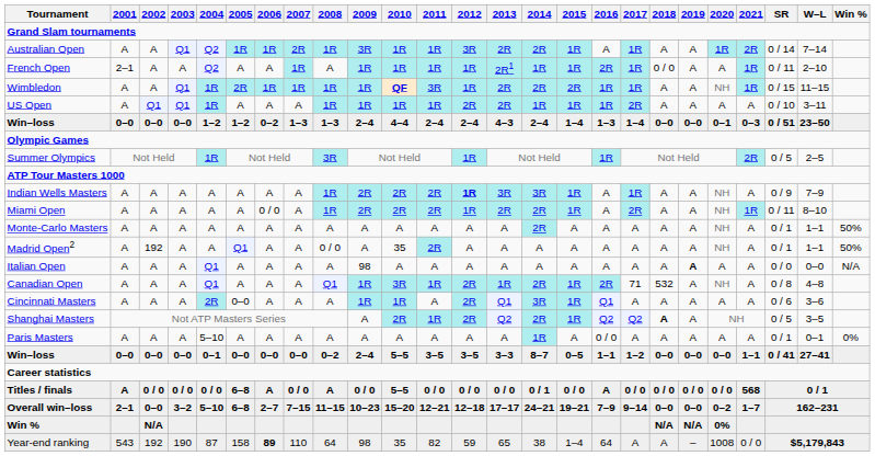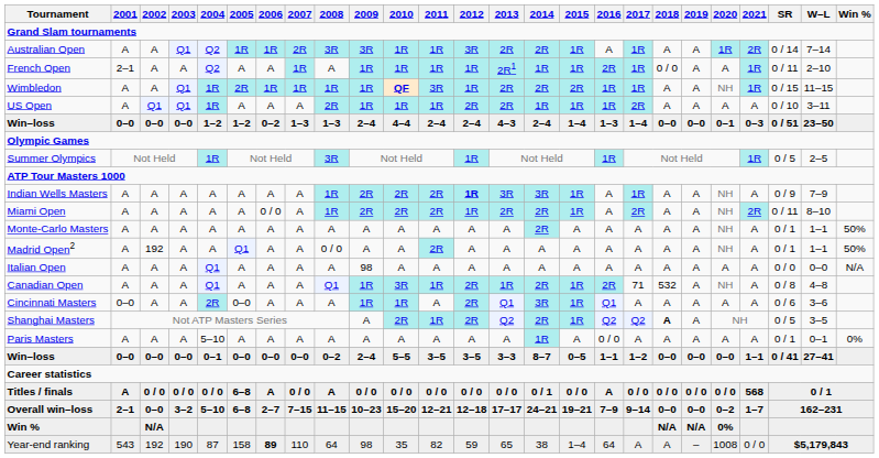 <table class="wikitable nowrap" style=text-align:center;font-size:96%>
 <tr>
 <th>Tournament</th>
 <th><a href='#'>2001</a></th>
 <th><a href='#'>2002</a></th>
 <th><a href='#'>2003</a></th>
 <th><a href='#'>2004</a></th>
 <th><a href='#'>2005</a></th>
 <th><a href='#'>2006</a></th>
 <th><a href='#'>2007</a></th>
 <th><a href='#'>2008</a></th>
 <th><a href='#'>2009</a></th>
 <th><a href='#'>2010</a></th>
 <th><a href='#'>2011</a></th>
 <th><a href='#'>2012</a></th>
 <th><a href='#'>2013</a></th>
 <th><a href='#'>2014</a></th>
 <th><a href='#'>2015</a></th>
 <th><a href='#'>2016</a></th>
 <th><a href='#'>2017</a></th>
 <th><a href='#'>2018</a></th>
 <th><a href='#'>2019</a></th>
 <th><a href='#'>2020</a></th>
 <th><a href='#'>2021</a></th>
 <th>SR</th>
 <th>W–L</th>
 <th>Win %</th>
 </tr>
 <tr>
 <td colspan=25 align=left><strong><a href='#'>Grand Slam tournaments</a></strong></td>
 </tr>
 <tr>
 <td align=left><a href='#'>Australian Open</a></td>
 <td>A</td>
 <td>A</td>
 <td bgcolor=ecf2ff><a href='#'>Q1</a></td>
 <td bgcolor=ecf2ff><a href='#'>Q2</a></td>
 <td bgcolor=afeeee><a href='#'>1R</a></td>
 <td bgcolor=afeeee><a href='#'>1R</a></td>
 <td bgcolor=afeeee><a href='#'>2R</a></td>
-<td bgcolor=afeeee><a href='#'>1R</a></td>
+<td bgcolor=afeeee><a href='#'>3R</a></td>
 <td bgcolor=afeeee><a href='#'>3R</a></td>
 <td bgcolor=afeeee><a href='#'>1R</a></td>
 <td bgcolor=afeeee><a href='#'>1R</a></td>
 <td bgcolor=afeeee><a href='#'>3R</a></td>
 <td bgcolor=afeeee><a href='#'>2R</a></td>
 <td bgcolor=afeeee><a href='#'>2R</a></td>
 <td bgcolor=afeeee><a href='#'>1R</a></td>
 <td>A</td>
 <td bgcolor=afeeee><a href='#'>1R</a></td>
 <td>A</td>
 <td>A</td>
 <td bgcolor=afeeee><a href='#'>1R</a></td>
 <td bgcolor=afeeee><a href='#'>2R</a></td>
 <td>0 / 14</td>
 <td>7–14</td>
 <td></td>
 </tr>
 <tr>
 <td align=left><a href='#'>French Open</a></td>
 <td>2–1</td>
 <td>A</td>
 <td>A</td>
 <td bgcolor=ecf2ff><a href='#'>Q2</a></td>
 <td>A</td>
 <td>A</td>
 <td bgcolor=afeeee><a href='#'>1R</a></td>
 <td>A</td>
 <td bgcolor=afeeee><a href='#'>1R</a></td>
 <td bgcolor=afeeee><a href='#'>1R</a></td>
 <td bgcolor=afeeee><a href='#'>1R</a></td>
 <td bgcolor=afeeee><a href='#'>1R</a></td>
 <td bgcolor=afeeee><a href='#'>2R<sup>1</sup></a></td>
 <td bgcolor=afeeee><a href='#'>1R</a></td>
 <td bgcolor=afeeee><a href='#'>1R</a></td>
 <td bgcolor=afeeee><a href='#'>2R</a></td>
 <td bgcolor=afeeee><a href='#'>1R</a></td>
 <td>0 / 0</td>
 <td>A</td>
 <td>A</td>
 <td bgcolor=afeeee><a href='#'>1R</a></td>
 <td>0 / 11</td>
 <td>2–10</td>
 <td></td>
 </tr>
 <tr>
 <td align=left><a href='#'>Wimbledon</a></td>
 <td>A</td>
 <td>A</td>
 <td bgcolor=ecf2ff><a href='#'>Q1</a></td>
 <td bgcolor=afeeee><a href='#'>1R</a></td>
 <td bgcolor=afeeee><a href='#'>2R</a></td>
 <td bgcolor=afeeee><a href='#'>1R</a></td>
 <td bgcolor=afeeee><a href='#'>1R</a></td>
 <td bgcolor=afeeee><a href='#'>1R</a></td>
 <td bgcolor=afeeee><a href='#'>1R</a></td>
 <td bgcolor=ffebcd><strong><a href='#'>QF</a></strong></td>
 <td bgcolor=afeeee><a href='#'>3R</a></td>
 <td bgcolor=afeeee><a href='#'>1R</a></td>
 <td bgcolor=afeeee><a href='#'>2R</a></td>
 <td bgcolor=afeeee><a href='#'>2R</a></td>
 <td bgcolor=afeeee><a href='#'>2R</a></td>
 <td bgcolor=afeeee><a href='#'>1R</a></td>
 <td bgcolor=afeeee><a href='#'>1R</a></td>
 <td>A</td>
 <td>A</td>
 <td style=color:#767676>NH</td>
 <td bgcolor=afeeee><a href='#'>1R</a></td>
 <td>0 / 15</td>
 <td>11–15</td>
 <td></td>
 </tr>
 <tr>
 <td align=left><a href='#'>US Open</a></td>
 <td>A</td>
 <td bgcolor=ecf2ff><a href='#'>Q1</a></td>
 <td bgcolor=ecf2ff><a href='#'>Q1</a></td>
 <td bgcolor=afeeee><a href='#'>1R</a></td>
 <td>A</td>
 <td>A</td>
 <td>A</td>
-<td bgcolor=afeeee><a href='#'>1R</a></td>
+<td bgcolor=afeeee><a href='#'>2R</a></td>
 <td bgcolor=afeeee><a href='#'>1R</a></td>
 <td bgcolor=afeeee><a href='#'>1R</a></td>
 <td bgcolor=afeeee><a href='#'>1R</a></td>
 <td bgcolor=afeeee><a href='#'>2R</a></td>
 <td bgcolor=afeeee><a href='#'>2R</a></td>
 <td bgcolor=afeeee><a href='#'>1R</a></td>
 <td bgcolor=afeeee><a href='#'>1R</a></td>
 <td bgcolor=afeeee><a href='#'>1R</a></td>
 <td bgcolor=afeeee><a href='#'>2R</a></td>
 <td>A</td>
 <td>A</td>
 <td>A</td>
 <td>A</td>
 <td>0 / 10</td>
 <td>3–11</td>
 <td></td>
 </tr>
 <tr style=font-weight:bold;background:#efefef>
 <td style=text-align:left>Win–loss</td>
 <td>0–0</td>
 <td>0–0</td>
 <td>0–0</td>
 <td>1–2</td>
 <td>1–2</td>
 <td>0–2</td>
 <td>1–3</td>
 <td>1–3</td>
 <td>2–4</td>
 <td>4–4</td>
 <td>2–4</td>
 <td>2–4</td>
 <td>4–3</td>
 <td>2–4</td>
 <td>1–4</td>
 <td>1–3</td>
 <td>1–4</td>
 <td>0–0</td>
 <td>0–0</td>
 <td>0–1</td>
 <td>0–3</td>
 <td>0 / 51</td>
 <td>23–50</td>
 <td></td>
 </tr>
 <tr>
 <td colspan=25 align=left><strong><a href='#'>Olympic Games</a></strong></td>
 </tr>
 <tr>
 <td align=left><a href='#'>Summer Olympics</a></td>
 <td colspan=3 style=color:#767676>Not Held</td>
 <td bgcolor=afeeee><a href='#'>1R</a></td>
 <td colspan=3 style=color:#767676>Not Held</td>
 <td bgcolor=afeeee><a href='#'>3R</a></td>
 <td colspan=3 style=color:#767676>Not Held</td>
 <td bgcolor=afeeee><a href='#'>1R</a></td>
 <td colspan=3 style=color:#767676>Not Held</td>
 <td bgcolor=afeeee><a href='#'>1R</a></td>
 <td colspan=4 style=color:#767676>Not Held</td>
-<td bgcolor=afeeee><a href='#'>2R</a></td>
+<td bgcolor=afeeee><a href='#'>1R</a></td>
 <td>0 / 5</td>
 <td>2–5</td>
 <td></td>
 </tr>
 <tr>
 <td colspan=25 align=left><strong><a href='#'>ATP Tour Masters 1000</a></strong></td>
 </tr>
 <tr>
 <td align=left><a href='#'>Indian Wells Masters</a></td>
 <td>A</td>
 <td>A</td>
 <td>A</td>
 <td>A</td>
 <td>A</td>
 <td>A</td>
 <td>A</td>
 <td bgcolor=afeeee><a href='#'>1R</a></td>
 <td bgcolor=afeeee><a href='#'>2R</a></td>
 <td bgcolor=afeeee><a href='#'>2R</a></td>
 <td bgcolor=afeeee><a href='#'>2R</a></td>
 <td bgcolor=afeeee><strong><a href='#'>1R</a></strong></td>
 <td bgcolor=afeeee><a href='#'>3R</a></td>
 <td bgcolor=afeeee><a href='#'>3R</a></td>
 <td bgcolor=afeeee><a href='#'>1R</a></td>
 <td>A</td>
 <td bgcolor=afeeee><a href='#'>1R</a></td>
 <td>A</td>
 <td>A</td>
 <td style=color:#767676>NH</td>
 <td>A</td>
 <td>0 / 9</td>
 <td>7–9</td>
 <td></td>
 </tr>
 <tr>
 <td align=left><a href='#'>Miami Open</a></td>
 <td>A</td>
 <td>A</td>
 <td>A</td>
 <td>A</td>
 <td>A</td>
 <td>0 / 0</td>
 <td>A</td>
 <td bgcolor=afeeee><a href='#'>1R</a></td>
 <td bgcolor=afeeee><a href='#'>2R</a></td>
 <td bgcolor=afeeee><a href='#'>2R</a></td>
 <td bgcolor=afeeee><a href='#'>2R</a></td>
 <td bgcolor=afeeee><a href='#'>1R</a></td>
 <td bgcolor=afeeee><a href='#'>2R</a></td>
 <td bgcolor=afeeee><a href='#'>2R</a></td>
 <td bgcolor=afeeee><a href='#'>1R</a></td>
 <td>A</td>
 <td bgcolor=afeeee><a href='#'>2R</a></td>
 <td>A</td>
 <td>A</td>
 <td style=color:#767676>NH</td>
-<td bgcolor=afeeee><a href='#'>1R</a></td>
+<td bgcolor=afeeee><a href='#'>2R</a></td>
 <td>0 / 11</td>
 <td>8–10</td>
 <td></td>
 </tr>
 <tr>
 <td align=left><a href='#'>Monte-Carlo Masters</a></td>
 <td>A</td>
 <td>A</td>
 <td>A</td>
 <td>A</td>
 <td>A</td>
 <td>A</td>
 <td>A</td>
 <td>A</td>
 <td>A</td>
 <td>A</td>
 <td>A</td>
 <td>A</td>
 <td>A</td>
 <td bgcolor=afeeee><a href='#'>2R</a></td>
 <td>A</td>
 <td>A</td>
 <td>A</td>
 <td>A</td>
 <td>A</td>
 <td style=color:#767676>NH</td>
 <td>A</td>
 <td>0 / 1</td>
 <td>1–1</td>
 <td>50%</td>
 </tr>
 <tr>
 <td align=left><a href='#'>Madrid Open</a><sup>2</sup></td>
 <td>A</td>
 <td>192</td>
 <td>A</td>
 <td>A</td>
 <td bgcolor=ecf2ff><a href='#'>Q1</a></td>
 <td>A</td>
 <td>A</td>
 <td>0 / 0</td>
 <td>A</td>
-<td>35</td>
+<td>A</td>
 <td bgcolor=afeeee><a href='#'>2R</a></td>
 <td>A</td>
 <td>A</td>
 <td>A</td>
 <td>A</td>
 <td>A</td>
 <td>A</td>
 <td>A</td>
 <td>A</td>
 <td style=color:#767676>NH</td>
 <td>A</td>
 <td>0 / 1</td>
 <td>1–1</td>
 <td>50%</td>
 </tr>
 <tr>
 <td align=left><a href='#'>Italian Open</a></td>
 <td>A</td>
 <td>A</td>
 <td>A</td>
 <td bgcolor=ecf2ff><a href='#'>Q1</a></td>
 <td>A</td>
 <td>A</td>
 <td>A</td>
 <td>A</td>
 <td>98</td>
 <td>A</td>
 <td>A</td>
 <td>A</td>
 <td>A</td>
 <td>A</td>
 <td>A</td>
 <td>A</td>
 <td>A</td>
 <td>A</td>
-<td><strong>A</strong></td>
+<td>A</td>
 <td>A</td>
 <td>A</td>
 <td>0 / 0</td>
 <td>0–0</td>
 <td>N/A</td>
 </tr>
 <tr>
 <td align=left><a href='#'>Canadian Open</a></td>
 <td>A</td>
 <td>A</td>
 <td>A</td>
 <td bgcolor=ecf2ff><a href='#'>Q1</a></td>
 <td>A</td>
 <td>A</td>
 <td>A</td>
 <td bgcolor=ecf2ff><a href='#'>Q1</a></td>
 <td bgcolor=afeeee><a href='#'>1R</a></td>
 <td bgcolor=afeeee><a href='#'>3R</a></td>
 <td bgcolor=afeeee><a href='#'>1R</a></td>
 <td bgcolor=afeeee><a href='#'>2R</a></td>
 <td bgcolor=afeeee><a href='#'>1R</a></td>
 <td bgcolor=afeeee><a href='#'>2R</a></td>
 <td bgcolor=afeeee><a href='#'>1R</a></td>
 <td bgcolor=afeeee><a href='#'>2R</a></td>
 <td>71</td>
 <td>532</td>
 <td>A</td>
 <td style=color:#767676>NH</td>
 <td>A</td>
 <td>0 / 8</td>
 <td>4–8</td>
 <td></td>
 </tr>
 <tr>
 <td align=left><a href='#'>Cincinnati Masters</a></td>
-<td>A</td>
+<td>0–0</td>
 <td>A</td>
 <td>A</td>
 <td bgcolor=afeeee><a href='#'>2R</a></td>
 <td>0–0</td>
 <td>A</td>
 <td>A</td>
 <td>A</td>
 <td bgcolor=afeeee><a href='#'>1R</a></td>
 <td bgcolor=afeeee><a href='#'>1R</a></td>
 <td>A</td>
 <td bgcolor=afeeee><a href='#'>2R</a></td>
 <td bgcolor=ecf2ff><a href='#'>Q1</a></td>
 <td bgcolor=afeeee><a href='#'>3R</a></td>
 <td bgcolor=afeeee><a href='#'>1R</a></td>
 <td bgcolor=ecf2ff><a href='#'>Q1</a></td>
 <td>A</td>
 <td>A</td>
 <td>A</td>
 <td>A</td>
 <td>A</td>
 <td>0 / 6</td>
 <td>3–6</td>
 <td></td>
 </tr>
 <tr>
 <td align=left><a href='#'>Shanghai Masters</a></td>
 <td colspan=8 style=color:#767676>Not ATP Masters Series</td>
 <td>A</td>
 <td bgcolor=afeeee><a href='#'>2R</a></td>
 <td bgcolor=afeeee><a href='#'>1R</a></td>
 <td bgcolor=afeeee><a href='#'>2R</a></td>
 <td bgcolor=ecf2ff><a href='#'>Q2</a></td>
 <td bgcolor=afeeee><a href='#'>2R</a></td>
 <td bgcolor=afeeee><a href='#'>1R</a></td>
 <td bgcolor=ecf2ff><a href='#'>Q2</a></td>
 <td bgcolor=ecf2ff><a href='#'>Q2</a></td>
 <td><strong>A</strong></td>
 <td>A</td>
 <td colspan=2 style=color:#767676>NH</td>
 <td>0 / 5</td>
 <td>3–5</td>
 <td></td>
 </tr>
 <tr>
 <td align=left><a href='#'>Paris Masters</a></td>
 <td>A</td>
 <td>A</td>
 <td>A</td>
 <td>5–10</td>
 <td>A</td>
 <td>A</td>
 <td>A</td>
 <td>A</td>
 <td>A</td>
 <td>A</td>
 <td>A</td>
 <td>A</td>
 <td>A</td>
 <td bgcolor=afeeee><a href='#'>1R</a></td>
 <td>A</td>
 <td>0 / 0</td>
 <td>A</td>
 <td>A</td>
 <td>A</td>
 <td>A</td>
 <td>A</td>
 <td>0 / 1</td>
 <td>0–1</td>
 <td>0%</td>
 </tr>
 <tr style=font-weight:bold;background:#efefef>
 <td style=text-align:left>Win–loss</td>
 <td>0–0</td>
 <td>0–0</td>
 <td>0–0</td>
 <td>0–1</td>
 <td>0–0</td>
 <td>0–0</td>
 <td>0–0</td>
 <td>0–2</td>
 <td>2–4</td>
 <td>5–5</td>
 <td>3–5</td>
 <td>3–5</td>
 <td>3–3</td>
 <td>8–7</td>
 <td>0–5</td>
 <td>1–1</td>
 <td>1–2</td>
 <td>0–0</td>
 <td>0–0</td>
 <td>0–0</td>
 <td>1–1</td>
 <td>0 / 41</td>
 <td>27–41</td>
 <td></td>
 </tr>
 <tr>
 <td colspan=25 align=left><strong>Career statistics</strong></td>
 </tr>
 <tr style=font-weight:bold;background:#efefef>
 <td style=text-align:left>Titles / finals</td>
 <td>A</td>
 <td>0 / 0</td>
 <td>0 / 0</td>
 <td>0 / 0</td>
 <td>6–8</td>
 <td>A</td>
 <td>0 / 0</td>
 <td>A</td>
 <td>0 / 0</td>
-<td>5–5</td>
+<td>0 / 0</td>
 <td>0 / 0</td>
 <td>0 / 0</td>
 <td>0 / 0</td>
 <td>0 / 1</td>
 <td>0 / 0</td>
 <td>A</td>
 <td>0 / 0</td>
 <td>0 / 0</td>
 <td>0 / 0</td>
 <td>0 / 0</td>
 <td>568</td>
 <td colspan=3>0 / 1</td>
 </tr>
 <tr style=font-weight:bold;background:#efefef>
 <td style=text-align:left>Overall win–loss</td>
 <td>2–1</td>
 <td>0–0</td>
 <td>3–2</td>
 <td>5–10</td>
 <td>6–8</td>
 <td>2–7</td>
 <td>7–15</td>
 <td>11–15</td>
 <td>10–23</td>
 <td>15–20</td>
 <td>12–21</td>
 <td>12–18</td>
 <td>17–17</td>
 <td>24–21</td>
 <td>19–21</td>
 <td>7–9</td>
 <td>9–14</td>
 <td>0–0</td>
 <td>0–0</td>
 <td>0–2</td>
 <td>1–7</td>
 <td colspan=3>162–231</td>
 </tr>
 <tr style="font-weight:bold;background:#efefef;">
 <td style=text-align:left>Win %</td>
 <td></td>
 <td>N/A</td>
 <td></td>
 <td></td>
 <td></td>
 <td></td>
 <td></td>
 <td></td>
 <td></td>
 <td></td>
 <td></td>
 <td></td>
 <td></td>
 <td></td>
 <td></td>
 <td></td>
 <td></td>
 <td>N/A</td>
 <td>N/A</td>
 <td>0%</td>
 <td></td>
 <td colspan=3></td>
 </tr>
 <tr bgcolor=efefef>
 <td align=left>Year-end ranking</td>
 <td>543</td>
 <td>192</td>
 <td>190</td>
 <td>87</td>
 <td>158</td>
 <td><strong>89</strong></td>
 <td>110</td>
 <td>64</td>
 <td>98</td>
 <td>35</td>
 <td>82</td>
 <td>59</td>
 <td>65</td>
 <td>38</td>
 <td>1–4</td>
 <td>64</td>
 <td>A</td>
 <td>A</td>
 <td>–</td>
 <td>1008</td>
 <td>0 / 0</td>
 <td colspan=3><strong>$5,179,843</strong></td>
 </tr>
 </table>
